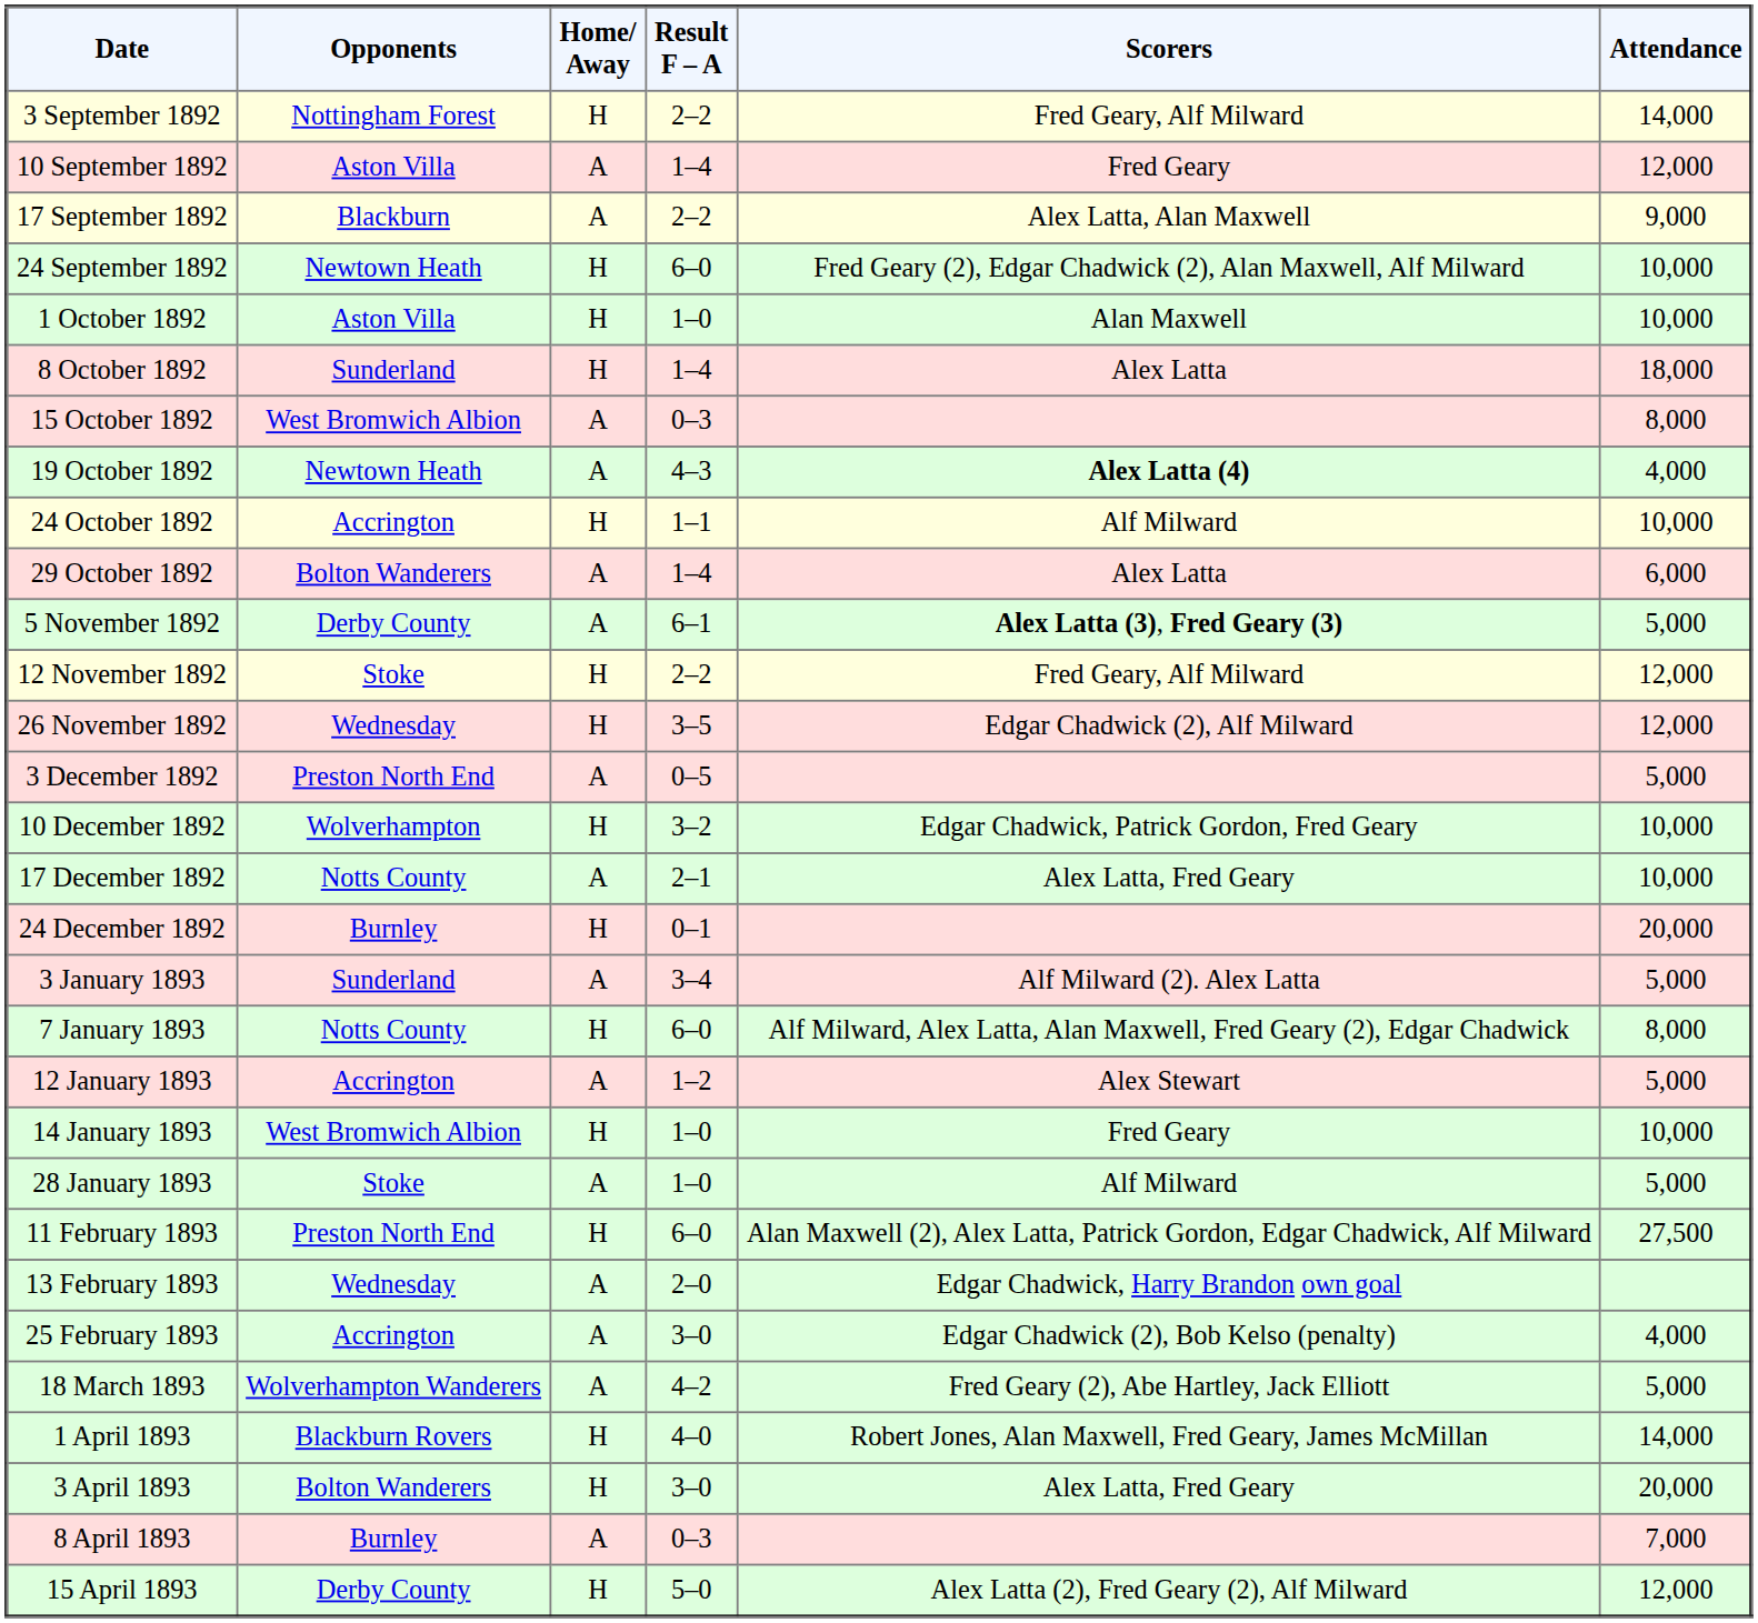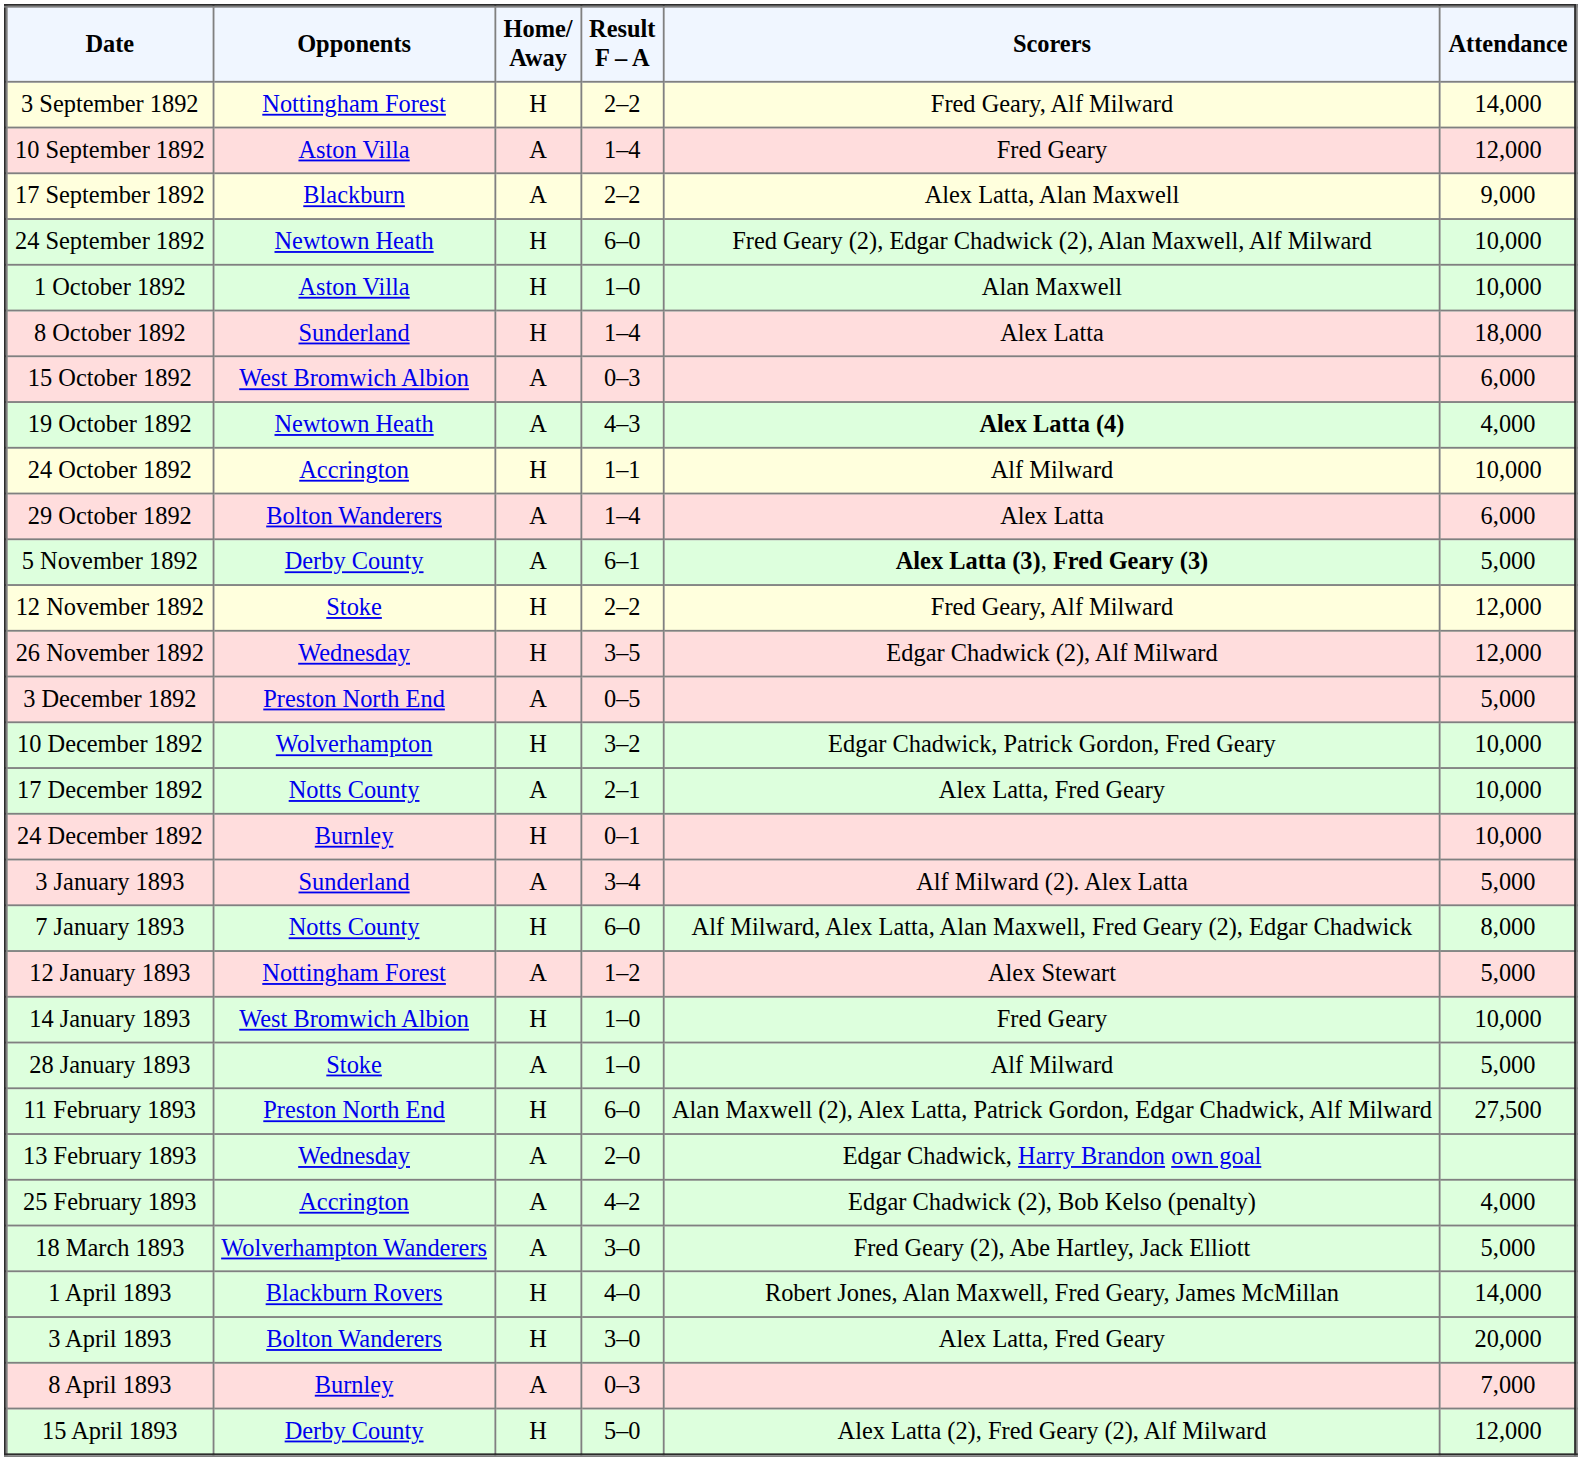 <table border="2" cellpadding="4" style="border-collapse:collapse; text-align:center; font-size:smaller;">
 <tr style="background:#f0f6ff;">
 <th><strong>Date</strong></th>
 <th><strong>Opponents</strong></th>
 <th><strong>Home/<br>Away</strong></th>
 <th><strong>Result<br>F – A</strong></th>
 <th><strong>Scorers</strong></th>
 <th><strong>Attendance</strong></th>
 </tr>
 <tr bgcolor="#ffffdd">
 <td>3 September 1892</td>
 <td><a href='#'>Nottingham Forest</a></td>
 <td>H</td>
 <td>2–2</td>
 <td>Fred Geary, Alf Milward</td>
 <td>14,000</td>
 </tr>
 <tr bgcolor="#ffdddd">
 <td>10 September 1892</td>
 <td><a href='#'>Aston Villa</a></td>
 <td>A</td>
 <td>1–4</td>
 <td>Fred Geary</td>
 <td>12,000</td>
 </tr>
 <tr bgcolor="#ffffdd">
 <td>17 September 1892</td>
 <td><a href='#'>Blackburn</a></td>
 <td>A</td>
 <td>2–2</td>
 <td>Alex Latta, Alan Maxwell</td>
 <td>9,000</td>
 </tr>
 <tr bgcolor="#ddffdd">
 <td>24 September 1892</td>
 <td><a href='#'>Newtown Heath</a></td>
 <td>H</td>
 <td>6–0</td>
 <td>Fred Geary (2), Edgar Chadwick (2), Alan Maxwell, Alf Milward</td>
 <td>10,000</td>
 </tr>
 <tr bgcolor="#ddffdd">
 <td>1 October 1892</td>
 <td><a href='#'>Aston Villa</a></td>
 <td>H</td>
 <td>1–0</td>
 <td>Alan Maxwell</td>
 <td>10,000</td>
 </tr>
 <tr bgcolor="#ffdddd">
 <td>8 October 1892</td>
 <td><a href='#'>Sunderland</a></td>
 <td>H</td>
 <td>1–4</td>
 <td>Alex Latta</td>
 <td>18,000</td>
 </tr>
 <tr bgcolor="#ffdddd">
 <td>15 October 1892</td>
 <td><a href='#'>West Bromwich Albion</a></td>
 <td>A</td>
 <td>0–3</td>
 <td></td>
-<td>8,000</td>
+<td>6,000</td>
 </tr>
 <tr bgcolor="#ddffdd">
 <td>19 October 1892</td>
 <td><a href='#'>Newtown Heath</a></td>
 <td>A</td>
 <td>4–3</td>
 <td><strong>Alex Latta (4)</strong></td>
 <td>4,000</td>
 </tr>
 <tr bgcolor="#ffffdd">
 <td>24 October 1892</td>
 <td><a href='#'>Accrington</a></td>
 <td>H</td>
 <td>1–1</td>
 <td>Alf Milward</td>
 <td>10,000</td>
 </tr>
 <tr bgcolor="#ffdddd">
 <td>29 October 1892</td>
 <td><a href='#'>Bolton Wanderers</a></td>
 <td>A</td>
 <td>1–4</td>
 <td>Alex Latta</td>
 <td>6,000</td>
 </tr>
 <tr bgcolor="#ddffdd">
 <td>5 November 1892</td>
 <td><a href='#'>Derby County</a></td>
 <td>A</td>
 <td>6–1</td>
 <td><strong>Alex Latta (3)</strong>, <strong>Fred Geary (3)</strong></td>
 <td>5,000</td>
 </tr>
 <tr bgcolor="#ffffdd">
 <td>12 November 1892</td>
 <td><a href='#'>Stoke</a></td>
 <td>H</td>
 <td>2–2</td>
 <td>Fred Geary, Alf Milward</td>
 <td>12,000</td>
 </tr>
 <tr bgcolor="#ffdddd">
 <td>26 November 1892</td>
 <td><a href='#'>Wednesday</a></td>
 <td>H</td>
 <td>3–5</td>
 <td>Edgar Chadwick (2), Alf Milward</td>
 <td>12,000</td>
 </tr>
 <tr bgcolor="#ffdddd">
 <td>3 December 1892</td>
 <td><a href='#'>Preston North End</a></td>
 <td>A</td>
 <td>0–5</td>
 <td></td>
 <td>5,000</td>
 </tr>
 <tr bgcolor="#ddffdd">
 <td>10 December 1892</td>
 <td><a href='#'>Wolverhampton</a></td>
 <td>H</td>
 <td>3–2</td>
 <td>Edgar Chadwick, Patrick Gordon, Fred Geary</td>
 <td>10,000</td>
 </tr>
 <tr bgcolor="#ddffdd">
 <td>17 December 1892</td>
 <td><a href='#'>Notts County</a></td>
 <td>A</td>
 <td>2–1</td>
 <td>Alex Latta, Fred Geary</td>
 <td>10,000</td>
 </tr>
 <tr bgcolor="#ffdddd">
 <td>24 December 1892</td>
 <td><a href='#'>Burnley</a></td>
 <td>H</td>
 <td>0–1</td>
 <td></td>
-<td>20,000</td>
+<td>10,000</td>
 </tr>
 <tr bgcolor="#ffdddd">
 <td>3 January 1893</td>
 <td><a href='#'>Sunderland</a></td>
 <td>A</td>
 <td>3–4</td>
 <td>Alf Milward (2). Alex Latta</td>
 <td>5,000</td>
 </tr>
 <tr bgcolor="#ddffdd">
 <td>7 January 1893</td>
 <td><a href='#'>Notts County</a></td>
 <td>H</td>
 <td>6–0</td>
 <td>Alf Milward, Alex Latta, Alan Maxwell, Fred Geary (2), Edgar Chadwick</td>
 <td>8,000</td>
 </tr>
 <tr bgcolor="#ffdddd">
 <td>12 January 1893</td>
-<td><a href='#'>Accrington</a></td>
+<td><a href='#'>Nottingham Forest</a></td>
 <td>A</td>
 <td>1–2</td>
 <td>Alex Stewart</td>
 <td>5,000</td>
 </tr>
 <tr bgcolor="#ddffdd">
 <td>14 January 1893</td>
 <td><a href='#'>West Bromwich Albion</a></td>
 <td>H</td>
 <td>1–0</td>
 <td>Fred Geary</td>
 <td>10,000</td>
 </tr>
 <tr bgcolor="#ddffdd">
 <td>28 January 1893</td>
 <td><a href='#'>Stoke</a></td>
 <td>A</td>
 <td>1–0</td>
 <td>Alf Milward</td>
 <td>5,000</td>
 </tr>
 <tr bgcolor="#ddffdd">
 <td>11 February 1893</td>
 <td><a href='#'>Preston North End</a></td>
 <td>H</td>
 <td>6–0</td>
 <td>Alan Maxwell (2), Alex Latta, Patrick Gordon, Edgar Chadwick, Alf Milward</td>
 <td>27,500</td>
 </tr>
 <tr bgcolor="#ddffdd">
 <td>13 February 1893</td>
 <td><a href='#'>Wednesday</a></td>
 <td>A</td>
 <td>2–0</td>
 <td>Edgar Chadwick, <a href='#'>Harry Brandon</a> <a href='#'>own goal</a></td>
 <td></td>
 </tr>
 <tr bgcolor="#ddffdd">
 <td>25 February 1893</td>
 <td><a href='#'>Accrington</a></td>
 <td>A</td>
-<td>3–0</td>
+<td>4–2</td>
 <td>Edgar Chadwick (2), Bob Kelso (penalty)</td>
 <td>4,000</td>
 </tr>
 <tr bgcolor="#ddffdd">
 <td>18 March 1893</td>
 <td><a href='#'>Wolverhampton Wanderers</a></td>
 <td>A</td>
-<td>4–2</td>
+<td>3–0</td>
 <td>Fred Geary (2), Abe Hartley, Jack Elliott</td>
 <td>5,000</td>
 </tr>
 <tr bgcolor="#ddffdd">
 <td>1 April 1893</td>
 <td><a href='#'>Blackburn Rovers</a></td>
 <td>H</td>
 <td>4–0</td>
 <td>Robert Jones, Alan Maxwell, Fred Geary, James McMillan</td>
 <td>14,000</td>
 </tr>
 <tr bgcolor="#ddffdd">
 <td>3 April 1893</td>
 <td><a href='#'>Bolton Wanderers</a></td>
 <td>H</td>
 <td>3–0</td>
 <td>Alex Latta, Fred Geary</td>
 <td>20,000</td>
 </tr>
 <tr bgcolor="#ffdddd">
 <td>8 April 1893</td>
 <td><a href='#'>Burnley</a></td>
 <td>A</td>
 <td>0–3</td>
 <td></td>
 <td>7,000</td>
 </tr>
 <tr bgcolor="#ddffdd">
 <td>15 April 1893</td>
 <td><a href='#'>Derby County</a></td>
 <td>H</td>
 <td>5–0</td>
 <td>Alex Latta (2), Fred Geary (2), Alf Milward</td>
 <td>12,000</td>
 </tr>
 </table>
